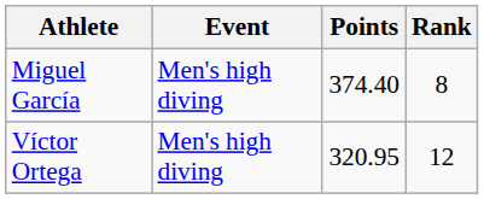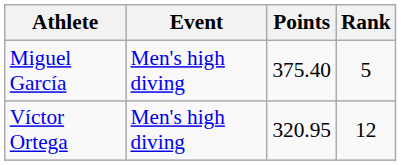 <table class="wikitable" style="text-align:center; font-size:90%; width:30%;">
 <tr>
 <th>Athlete</th>
 <th>Event</th>
 <th>Points</th>
 <th>Rank</th>
 </tr>
 <tr>
 <td align=left><a href='#'>Miguel García</a></td>
 <td align=left><a href='#'>Men's high diving</a></td>
-<td>374.40</td>
-<td>8</td>
+<td>375.40</td>
+<td>5</td>
 </tr>
 <tr>
 <td align=left><a href='#'>Víctor Ortega</a></td>
 <td align=left><a href='#'>Men's high diving</a></td>
 <td>320.95</td>
 <td>12</td>
 </tr>
 </table>
